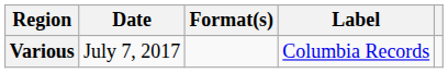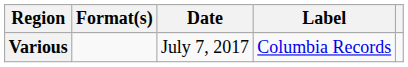 <table class="wikitable plainrowheaders">
 <tr>
 <th scope="col">Region</th>
+<th scope="col">Format(s)</th>
 <th scope="col">Date</th>
-<th scope="col">Format(s)</th>
 <th scope="col">Label</th>
 <th scope="col"></th>
 </tr>
 <tr>
 <th scope="row">Various</th>
+<td></td>
 <td>July 7, 2017</td>
-<td></td>
 <td><a href='#'>Columbia Records</a></td>
 <td style="text-align:center;"></td>
 </tr>
 </table>
